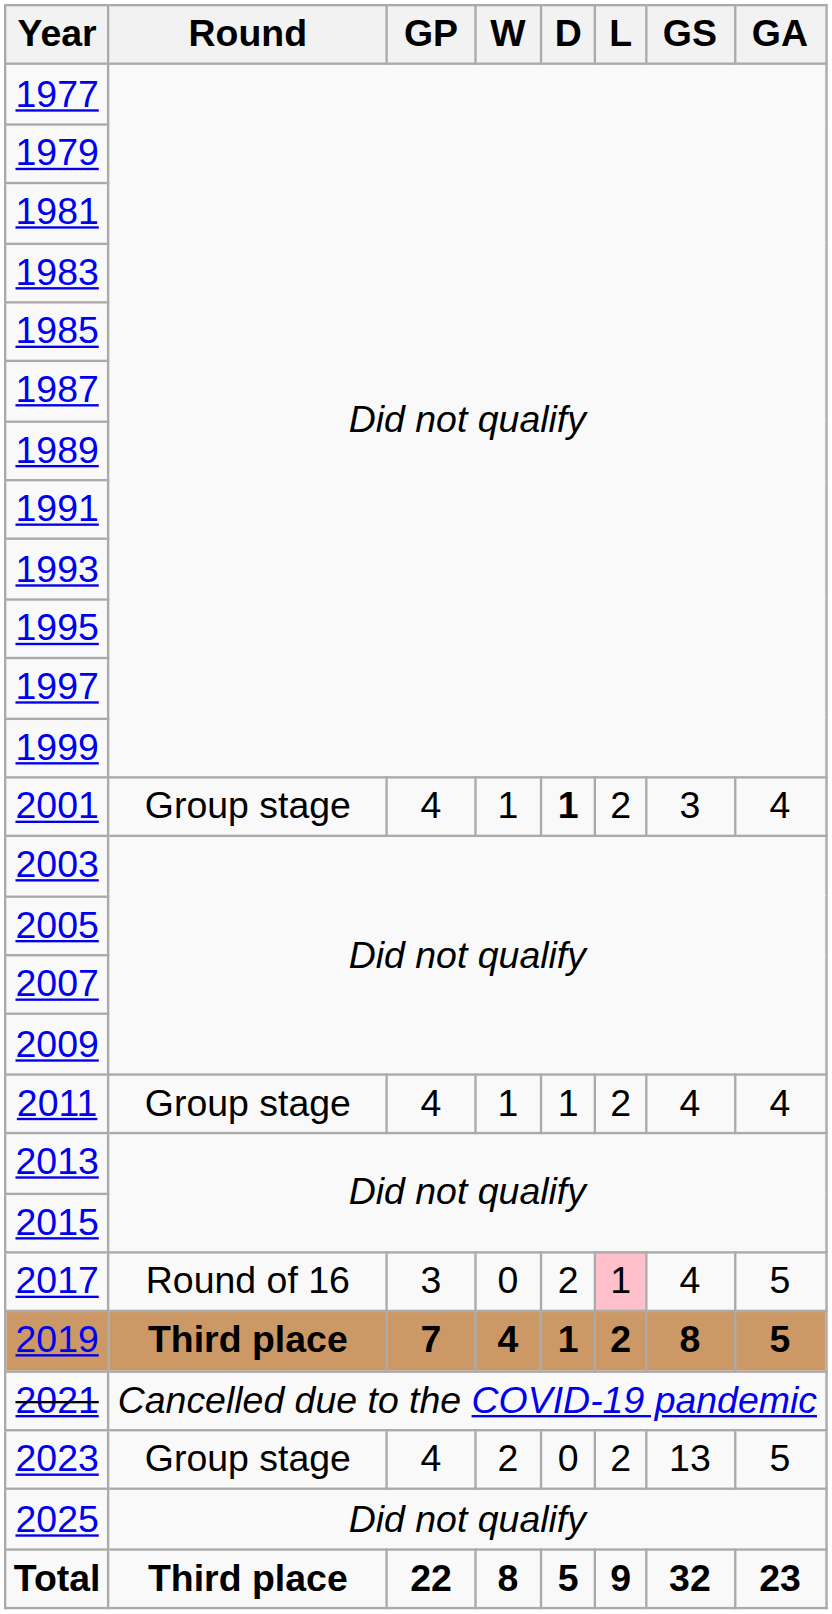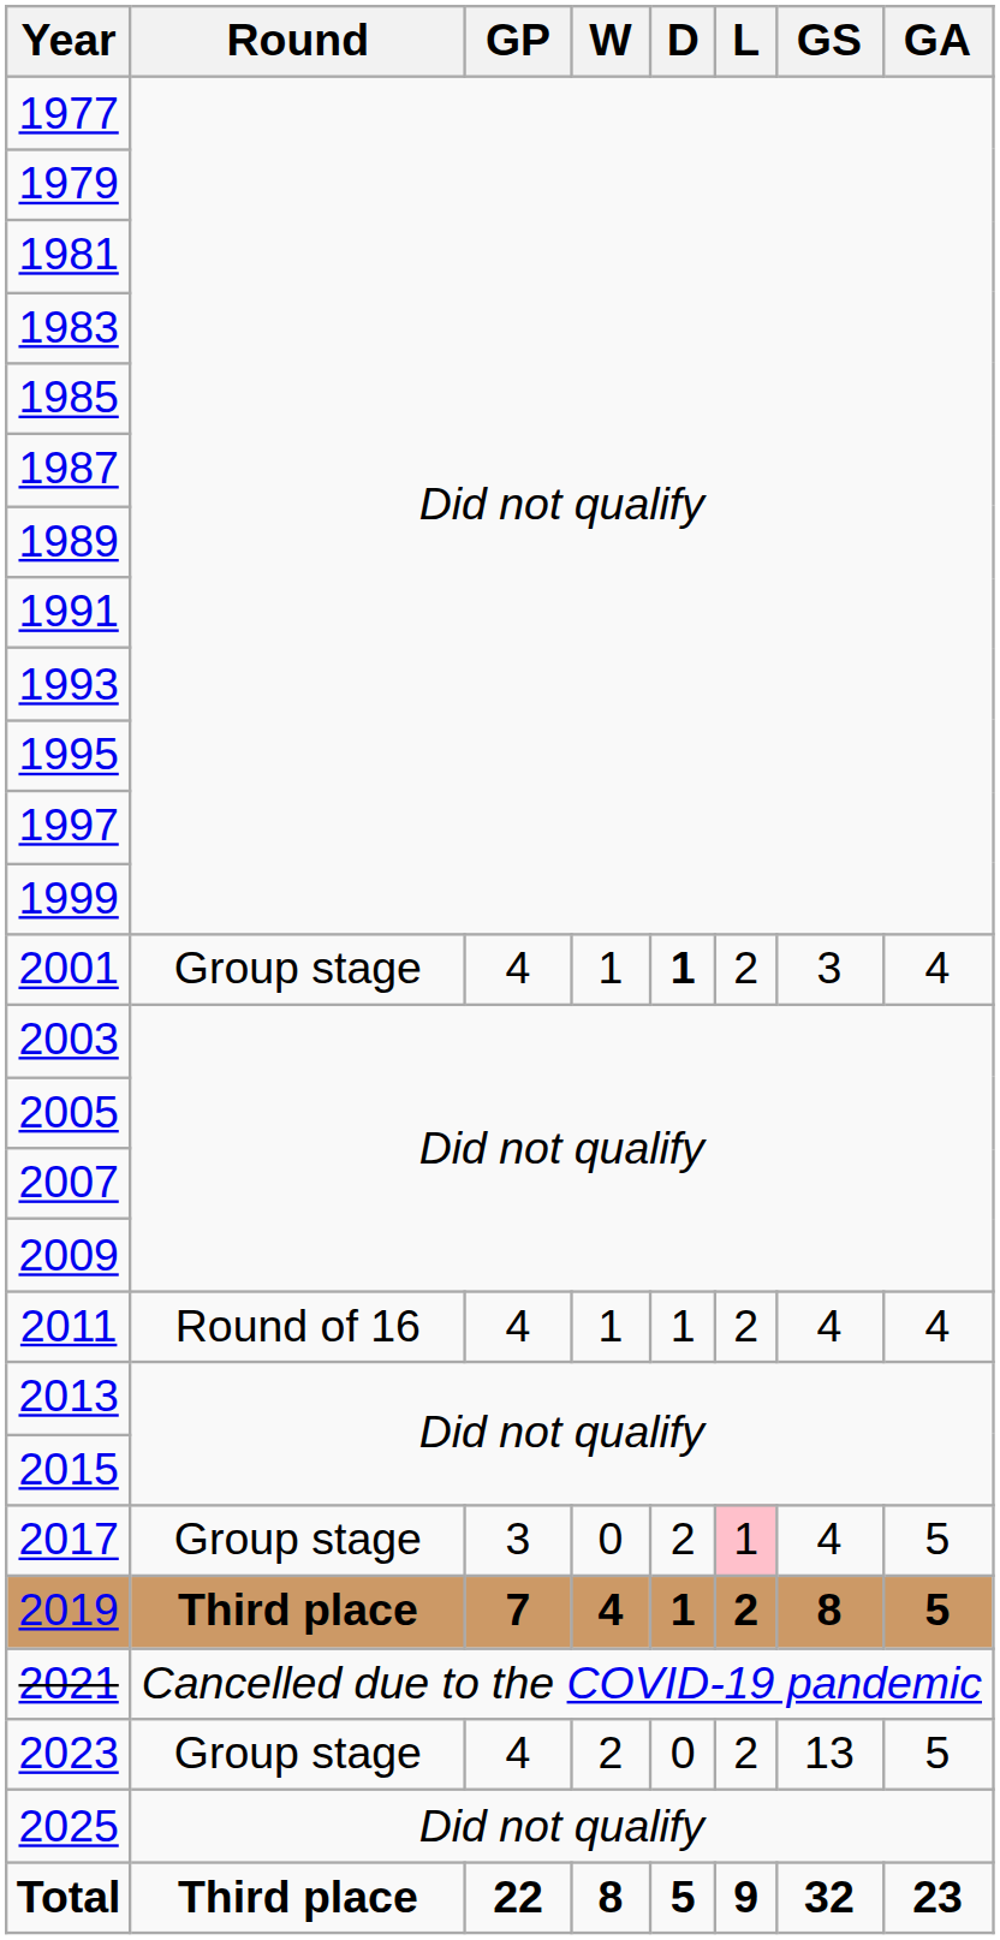 <table class="wikitable" style="text-align: center;">
 <tr>
 <th>Year</th>
 <th>Round</th>
 <th>GP</th>
 <th>W</th>
 <th>D</th>
 <th>L</th>
 <th>GS</th>
 <th>GA</th>
 </tr>
 <tr>
 <td> <a href='#'>1977</a></td>
 <td rowspan=12 colspan=7><em>Did not qualify</em></td>
 </tr>
 <tr>
 <td> <a href='#'>1979</a></td>
 </tr>
 <tr>
 <td> <a href='#'>1981</a></td>
 </tr>
 <tr>
 <td> <a href='#'>1983</a></td>
 </tr>
 <tr>
 <td> <a href='#'>1985</a></td>
 </tr>
 <tr>
 <td> <a href='#'>1987</a></td>
 </tr>
 <tr>
 <td> <a href='#'>1989</a></td>
 </tr>
 <tr>
 <td> <a href='#'>1991</a></td>
 </tr>
 <tr>
 <td> <a href='#'>1993</a></td>
 </tr>
 <tr>
 <td> <a href='#'>1995</a></td>
 </tr>
 <tr>
 <td> <a href='#'>1997</a></td>
 </tr>
 <tr>
 <td> <a href='#'>1999</a></td>
 </tr>
 <tr>
 <td> <a href='#'>2001</a></td>
 <td>Group stage</td>
 <td>4</td>
 <td>1</td>
 <td><strong>1</strong></td>
 <td>2</td>
 <td>3</td>
 <td>4</td>
 </tr>
 <tr>
 <td> <a href='#'>2003</a></td>
 <td rowspan=4 colspan=7><em>Did not qualify</em></td>
 </tr>
 <tr>
 <td> <a href='#'>2005</a></td>
 </tr>
 <tr>
 <td> <a href='#'>2007</a></td>
 </tr>
 <tr>
 <td> <a href='#'>2009</a></td>
 </tr>
 <tr>
 <td> <a href='#'>2011</a></td>
-<td>Group stage</td>
+<td>Round of 16</td>
 <td>4</td>
 <td>1</td>
 <td>1</td>
 <td>2</td>
 <td>4</td>
 <td>4</td>
 </tr>
 <tr>
 <td> <a href='#'>2013</a></td>
 <td rowspan=2 colspan=7><em>Did not qualify</em></td>
 </tr>
 <tr>
 <td> <a href='#'>2015</a></td>
 </tr>
 <tr>
 <td> <a href='#'>2017</a></td>
-<td>Round of 16</td>
+<td>Group stage</td>
 <td>3</td>
 <td>0</td>
 <td>2</td>
 <td style="background: pink;">1</td>
 <td>4</td>
 <td>5</td>
 </tr>
 <tr style="background:#cc9966;">
 <td> <a href='#'>2019</a></td>
 <td><strong>Third place</strong></td>
 <td><strong>7</strong></td>
 <td><strong>4</strong></td>
 <td><strong>1</strong></td>
 <td><strong>2</strong></td>
 <td><strong>8</strong></td>
 <td><strong>5</strong></td>
 </tr>
 <tr>
 <td> <s><a href='#'>2021</a></s></td>
 <td colspan=8><em>Cancelled due to the <a href='#'>COVID-19 pandemic</a></em></td>
 </tr>
 <tr>
 <td> <a href='#'>2023</a></td>
 <td>Group stage</td>
 <td>4</td>
 <td>2</td>
 <td>0</td>
 <td>2</td>
 <td>13</td>
 <td>5</td>
 </tr>
 <tr>
 <td> <a href='#'>2025</a></td>
 <td colspan=7><em>Did not qualify</em></td>
 </tr>
 <tr>
 <td><strong>Total</strong></td>
 <td><strong>Third place</strong></td>
 <td><strong>22</strong></td>
 <td><strong>8</strong></td>
 <td><strong>5</strong></td>
 <td><strong>9</strong></td>
 <td><strong>32</strong></td>
 <td><strong>23</strong></td>
 </tr>
 </table>
